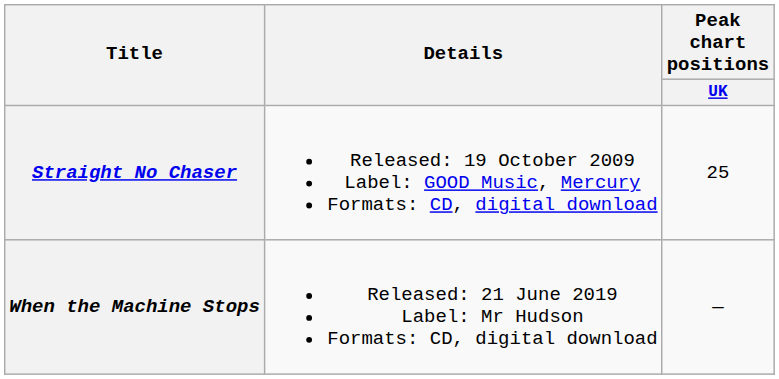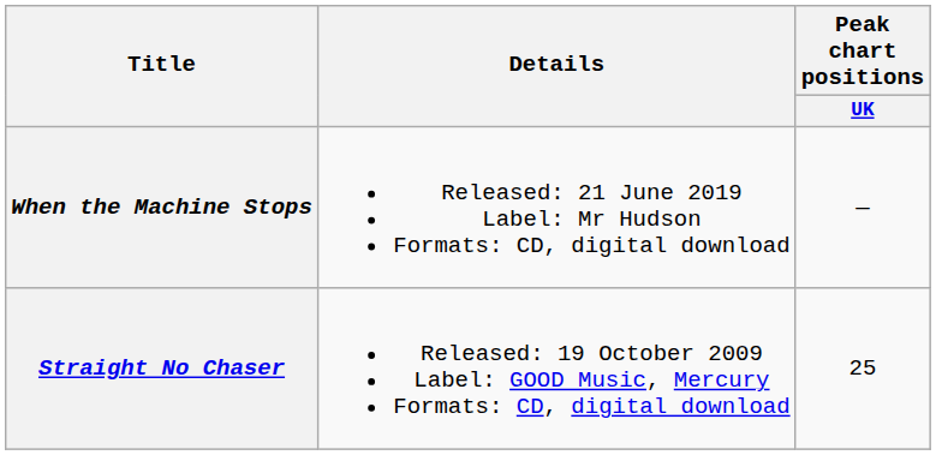 <table class="wikitable plainrowheaders" style="text-align:center;">
 <tr>
 <th scope="col" rowspan="2">Title</th>
 <th scope="col" rowspan="2">Details</th>
 <th scope="col" colspan="1">Peak chart positions</th>
 </tr>
 <tr>
 <th scope="col" style="width:3em;font-size:85%;"><a href='#'>UK</a><br></th>
 </tr>
 <tr>
+<th scope="row"><em>When the Machine Stops</em></th>
+<td><br><ul><li>Released: 21 June 2019</li><li>Label: Mr Hudson</li><li>Formats: CD, digital download</li></ul></td>
+<td>—</td>
+</tr>
+<tr>
 <th scope="row"><em><a href='#'>Straight No Chaser</a></em></th>
 <td><br><ul><li>Released: 19 October 2009</li><li>Label: <a href='#'>GOOD Music</a>, <a href='#'>Mercury</a></li><li>Formats: <a href='#'>CD</a>, <a href='#'>digital download</a></li></ul></td>
 <td>25</td>
 </tr>
-<tr>
-<th scope="row"><em>When the Machine Stops</em></th>
-<td><br><ul><li>Released: 21 June 2019</li><li>Label: Mr Hudson</li><li>Formats: CD, digital download</li></ul></td>
-<td>—</td>
-</tr>
 </table>
